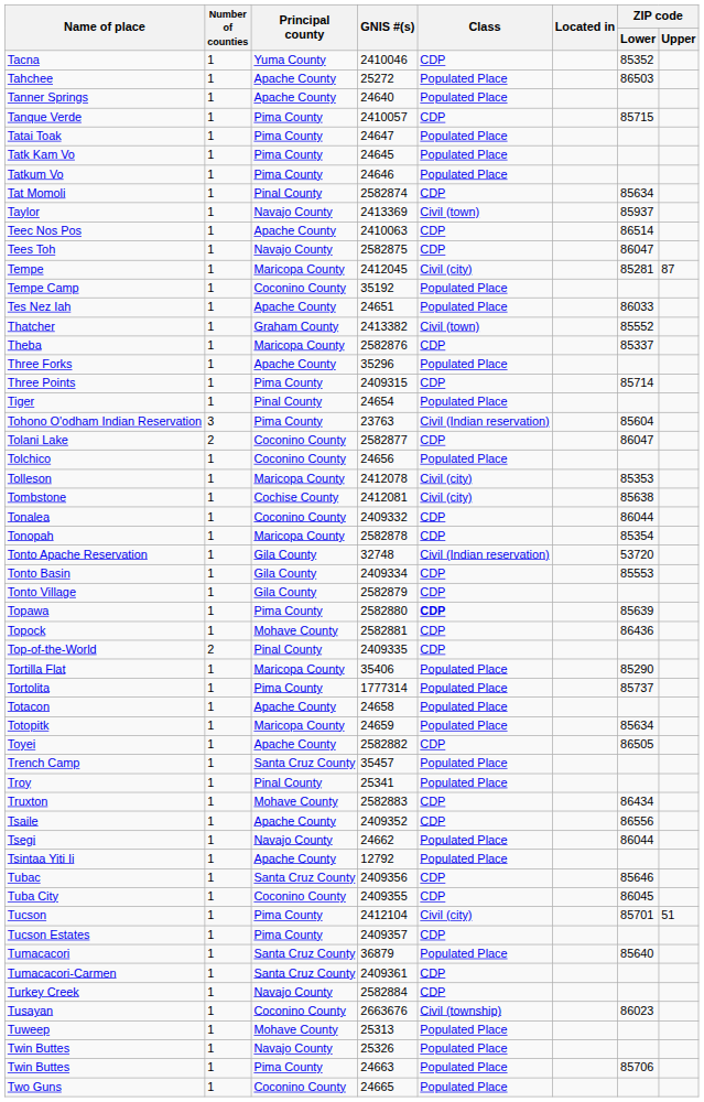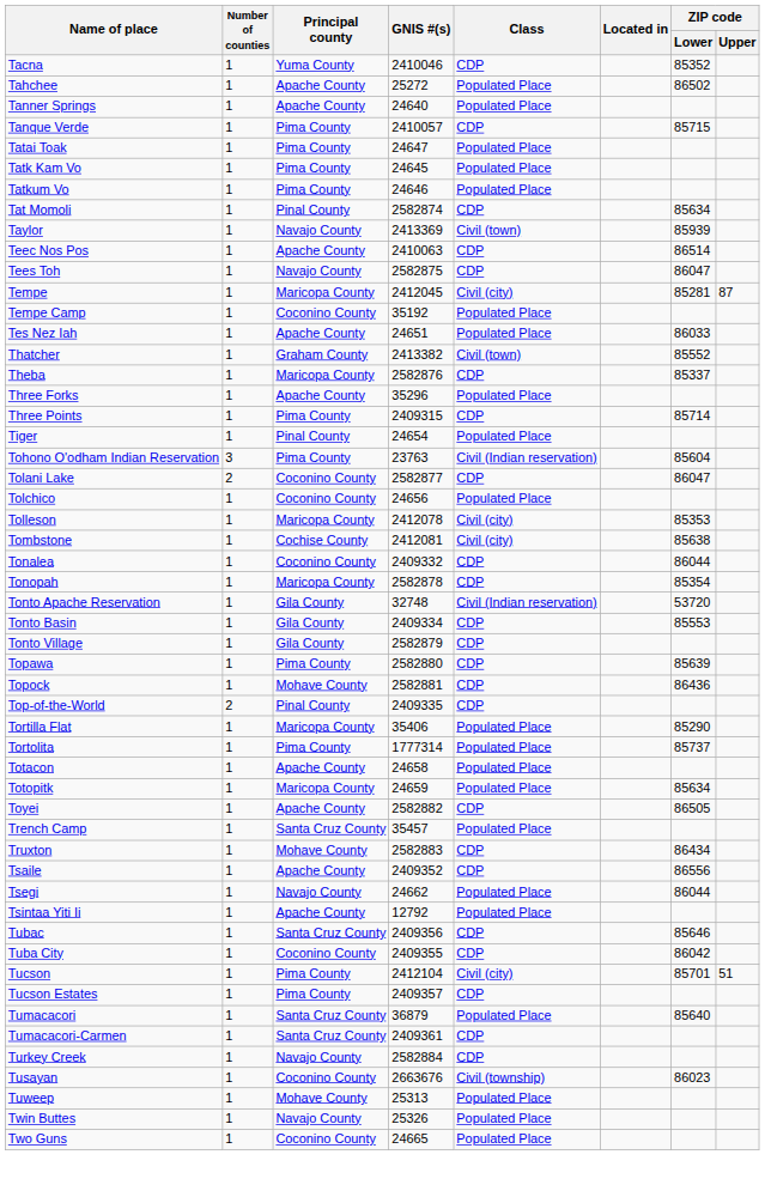 <table class="wikitable sortable">
 <tr>
 <th rowspan=2>Name of place</th>
 <th rowspan=2><small>Number <br>of<br>counties</small></th>
 <th rowspan=2>Principal <br> county</th>
 <th rowspan=2>GNIS #(s)</th>
 <th rowspan=2>Class</th>
 <th rowspan=2>Located in</th>
 <th colspan=2>ZIP code</th>
 </tr>
 <tr>
 <th>Lower</th>
 <th>Upper</th>
 </tr>
 <tr>
 <td><a href='#'>Tacna</a></td>
 <td>1</td>
 <td><a href='#'>Yuma County</a></td>
 <td>2410046</td>
 <td><a href='#'>CDP</a></td>
 <td></td>
 <td>85352</td>
 <td></td>
 </tr>
 <tr>
 <td><a href='#'>Tahchee</a></td>
 <td>1</td>
 <td><a href='#'>Apache County</a></td>
 <td>25272</td>
 <td><a href='#'>Populated Place</a></td>
 <td></td>
-<td>86503</td>
+<td>86502</td>
 <td></td>
 </tr>
 <tr>
 <td><a href='#'>Tanner Springs</a></td>
 <td>1</td>
 <td><a href='#'>Apache County</a></td>
 <td>24640</td>
 <td><a href='#'>Populated Place</a></td>
 <td></td>
 <td></td>
 <td></td>
 </tr>
 <tr>
 <td><a href='#'>Tanque Verde</a></td>
 <td>1</td>
 <td><a href='#'>Pima County</a></td>
 <td>2410057</td>
 <td><a href='#'>CDP</a></td>
 <td></td>
 <td>85715</td>
 <td></td>
 </tr>
 <tr>
 <td><a href='#'>Tatai Toak</a></td>
 <td>1</td>
 <td><a href='#'>Pima County</a></td>
 <td>24647</td>
 <td><a href='#'>Populated Place</a></td>
 <td></td>
 <td></td>
 <td></td>
 </tr>
 <tr>
 <td><a href='#'>Tatk Kam Vo</a></td>
 <td>1</td>
 <td><a href='#'>Pima County</a></td>
 <td>24645</td>
 <td><a href='#'>Populated Place</a></td>
 <td></td>
 <td></td>
 <td></td>
 </tr>
 <tr>
 <td><a href='#'>Tatkum Vo</a></td>
 <td>1</td>
 <td><a href='#'>Pima County</a></td>
 <td>24646</td>
 <td><a href='#'>Populated Place</a></td>
 <td></td>
 <td></td>
 <td></td>
 </tr>
 <tr>
 <td><a href='#'>Tat Momoli</a></td>
 <td>1</td>
 <td><a href='#'>Pinal County</a></td>
 <td>2582874</td>
 <td><a href='#'>CDP</a></td>
 <td></td>
 <td>85634</td>
 <td></td>
 </tr>
 <tr>
 <td><a href='#'>Taylor</a></td>
 <td>1</td>
 <td><a href='#'>Navajo County</a></td>
 <td>2413369</td>
 <td><a href='#'>Civil (town)</a></td>
 <td></td>
-<td>85937</td>
+<td>85939</td>
 <td></td>
 </tr>
 <tr>
 <td><a href='#'>Teec Nos Pos</a></td>
 <td>1</td>
 <td><a href='#'>Apache County</a></td>
 <td>2410063</td>
 <td><a href='#'>CDP</a></td>
 <td></td>
 <td>86514</td>
 <td></td>
 </tr>
 <tr>
 <td><a href='#'>Tees Toh</a></td>
 <td>1</td>
 <td><a href='#'>Navajo County</a></td>
 <td>2582875</td>
 <td><a href='#'>CDP</a></td>
 <td></td>
 <td>86047</td>
 <td></td>
 </tr>
 <tr>
 <td><a href='#'>Tempe</a></td>
 <td>1</td>
 <td><a href='#'>Maricopa County</a></td>
 <td>2412045</td>
 <td><a href='#'>Civil (city)</a></td>
 <td></td>
 <td>85281</td>
 <td>87</td>
 </tr>
 <tr>
 <td><a href='#'>Tempe Camp</a></td>
 <td>1</td>
 <td><a href='#'>Coconino County</a></td>
 <td>35192</td>
 <td><a href='#'>Populated Place</a></td>
 <td></td>
 <td></td>
 <td></td>
 </tr>
 <tr>
 <td><a href='#'>Tes Nez Iah</a></td>
 <td>1</td>
 <td><a href='#'>Apache County</a></td>
 <td>24651</td>
 <td><a href='#'>Populated Place</a></td>
 <td></td>
 <td>86033</td>
 <td></td>
 </tr>
 <tr>
 <td><a href='#'>Thatcher</a></td>
 <td>1</td>
 <td><a href='#'>Graham County</a></td>
 <td>2413382</td>
 <td><a href='#'>Civil (town)</a></td>
 <td></td>
 <td>85552</td>
 <td></td>
 </tr>
 <tr>
 <td><a href='#'>Theba</a></td>
 <td>1</td>
 <td><a href='#'>Maricopa County</a></td>
 <td>2582876</td>
 <td><a href='#'>CDP</a></td>
 <td></td>
 <td>85337</td>
 <td></td>
 </tr>
 <tr>
 <td><a href='#'>Three Forks</a></td>
 <td>1</td>
 <td><a href='#'>Apache County</a></td>
 <td>35296</td>
 <td><a href='#'>Populated Place</a></td>
 <td></td>
 <td></td>
 <td></td>
 </tr>
 <tr>
 <td><a href='#'>Three Points</a></td>
 <td>1</td>
 <td><a href='#'>Pima County</a></td>
 <td>2409315</td>
 <td><a href='#'>CDP</a></td>
 <td></td>
 <td>85714</td>
 <td></td>
 </tr>
 <tr>
 <td><a href='#'>Tiger</a></td>
 <td>1</td>
 <td><a href='#'>Pinal County</a></td>
 <td>24654</td>
 <td><a href='#'>Populated Place</a></td>
 <td></td>
 <td></td>
 <td></td>
 </tr>
 <tr>
 <td><a href='#'>Tohono O'odham Indian Reservation</a></td>
 <td>3</td>
 <td><a href='#'>Pima County</a></td>
 <td>23763</td>
 <td><a href='#'>Civil (Indian reservation)</a></td>
 <td></td>
 <td>85604</td>
 <td></td>
 </tr>
 <tr>
 <td><a href='#'>Tolani Lake</a></td>
 <td>2</td>
 <td><a href='#'>Coconino County</a></td>
 <td>2582877</td>
 <td><a href='#'>CDP</a></td>
 <td></td>
 <td>86047</td>
 <td></td>
 </tr>
 <tr>
 <td><a href='#'>Tolchico</a></td>
 <td>1</td>
 <td><a href='#'>Coconino County</a></td>
 <td>24656</td>
 <td><a href='#'>Populated Place</a></td>
 <td></td>
 <td></td>
 <td></td>
 </tr>
 <tr>
 <td><a href='#'>Tolleson</a></td>
 <td>1</td>
 <td><a href='#'>Maricopa County</a></td>
 <td>2412078</td>
 <td><a href='#'>Civil (city)</a></td>
 <td></td>
 <td>85353</td>
 <td></td>
 </tr>
 <tr>
 <td><a href='#'>Tombstone</a></td>
 <td>1</td>
 <td><a href='#'>Cochise County</a></td>
 <td>2412081</td>
 <td><a href='#'>Civil (city)</a></td>
 <td></td>
 <td>85638</td>
 <td></td>
 </tr>
 <tr>
 <td><a href='#'>Tonalea</a></td>
 <td>1</td>
 <td><a href='#'>Coconino County</a></td>
 <td>2409332</td>
 <td><a href='#'>CDP</a></td>
 <td></td>
 <td>86044</td>
 <td></td>
 </tr>
 <tr>
 <td><a href='#'>Tonopah</a></td>
 <td>1</td>
 <td><a href='#'>Maricopa County</a></td>
 <td>2582878</td>
 <td><a href='#'>CDP</a></td>
 <td></td>
 <td>85354</td>
 <td></td>
 </tr>
 <tr>
 <td><a href='#'>Tonto Apache Reservation</a></td>
 <td>1</td>
 <td><a href='#'>Gila County</a></td>
 <td>32748</td>
 <td><a href='#'>Civil (Indian reservation)</a></td>
 <td></td>
 <td>53720</td>
 <td></td>
 </tr>
 <tr>
 <td><a href='#'>Tonto Basin</a></td>
 <td>1</td>
 <td><a href='#'>Gila County</a></td>
 <td>2409334</td>
 <td><a href='#'>CDP</a></td>
 <td></td>
 <td>85553</td>
 <td></td>
 </tr>
 <tr>
 <td><a href='#'>Tonto Village</a></td>
 <td>1</td>
 <td><a href='#'>Gila County</a></td>
 <td>2582879</td>
 <td><a href='#'>CDP</a></td>
 <td></td>
 <td></td>
 <td></td>
 </tr>
 <tr>
 <td><a href='#'>Topawa</a></td>
 <td>1</td>
 <td><a href='#'>Pima County</a></td>
 <td>2582880</td>
-<td><strong><a href='#'>CDP</a></strong></td>
+<td><a href='#'>CDP</a></td>
 <td></td>
 <td>85639</td>
 <td></td>
 </tr>
 <tr>
 <td><a href='#'>Topock</a></td>
 <td>1</td>
 <td><a href='#'>Mohave County</a></td>
 <td>2582881</td>
 <td><a href='#'>CDP</a></td>
 <td></td>
 <td>86436</td>
 <td></td>
 </tr>
 <tr>
 <td><a href='#'>Top-of-the-World</a></td>
 <td>2</td>
 <td><a href='#'>Pinal County</a></td>
 <td>2409335</td>
 <td><a href='#'>CDP</a></td>
 <td></td>
 <td></td>
 <td></td>
 </tr>
 <tr>
 <td><a href='#'>Tortilla Flat</a></td>
 <td>1</td>
 <td><a href='#'>Maricopa County</a></td>
 <td>35406</td>
 <td><a href='#'>Populated Place</a></td>
 <td></td>
 <td>85290</td>
 <td></td>
 </tr>
 <tr>
 <td><a href='#'>Tortolita</a></td>
 <td>1</td>
 <td><a href='#'>Pima County</a></td>
 <td>1777314</td>
 <td><a href='#'>Populated Place</a></td>
 <td></td>
 <td>85737</td>
 <td></td>
 </tr>
 <tr>
 <td><a href='#'>Totacon</a></td>
 <td>1</td>
 <td><a href='#'>Apache County</a></td>
 <td>24658</td>
 <td><a href='#'>Populated Place</a></td>
 <td></td>
 <td></td>
 <td></td>
 </tr>
 <tr>
 <td><a href='#'>Totopitk</a></td>
 <td>1</td>
 <td><a href='#'>Maricopa County</a></td>
 <td>24659</td>
 <td><a href='#'>Populated Place</a></td>
 <td></td>
 <td>85634</td>
 <td></td>
 </tr>
 <tr>
 <td><a href='#'>Toyei</a></td>
 <td>1</td>
 <td><a href='#'>Apache County</a></td>
 <td>2582882</td>
 <td><a href='#'>CDP</a></td>
 <td></td>
 <td>86505</td>
 <td></td>
 </tr>
 <tr>
 <td><a href='#'>Trench Camp</a></td>
 <td>1</td>
 <td><a href='#'>Santa Cruz County</a></td>
 <td>35457</td>
 <td><a href='#'>Populated Place</a></td>
 <td></td>
 <td></td>
 <td></td>
 </tr>
 <tr>
-<td><a href='#'>Troy</a></td>
-<td>1</td>
-<td><a href='#'>Pinal County</a></td>
-<td>25341</td>
-<td><a href='#'>Populated Place</a></td>
-<td></td>
-<td></td>
-<td></td>
-</tr>
-<tr>
 <td><a href='#'>Truxton</a></td>
 <td>1</td>
 <td><a href='#'>Mohave County</a></td>
 <td>2582883</td>
 <td><a href='#'>CDP</a></td>
 <td></td>
 <td>86434</td>
 <td></td>
 </tr>
 <tr>
 <td><a href='#'>Tsaile</a></td>
 <td>1</td>
 <td><a href='#'>Apache County</a></td>
 <td>2409352</td>
 <td><a href='#'>CDP</a></td>
 <td></td>
 <td>86556</td>
 <td></td>
 </tr>
 <tr>
 <td><a href='#'>Tsegi</a></td>
 <td>1</td>
 <td><a href='#'>Navajo County</a></td>
 <td>24662</td>
 <td><a href='#'>Populated Place</a></td>
 <td></td>
 <td>86044</td>
 <td></td>
 </tr>
 <tr>
 <td><a href='#'>Tsintaa Yiti Ii</a></td>
 <td>1</td>
 <td><a href='#'>Apache County</a></td>
 <td>12792</td>
 <td><a href='#'>Populated Place</a></td>
 <td></td>
 <td></td>
 <td></td>
 </tr>
 <tr>
 <td><a href='#'>Tubac</a></td>
 <td>1</td>
 <td><a href='#'>Santa Cruz County</a></td>
 <td>2409356</td>
 <td><a href='#'>CDP</a></td>
 <td></td>
 <td>85646</td>
 <td></td>
 </tr>
 <tr>
 <td><a href='#'>Tuba City</a></td>
 <td>1</td>
 <td><a href='#'>Coconino County</a></td>
 <td>2409355</td>
 <td><a href='#'>CDP</a></td>
 <td></td>
-<td>86045</td>
+<td>86042</td>
 <td></td>
 </tr>
 <tr>
 <td><a href='#'>Tucson</a></td>
 <td>1</td>
 <td><a href='#'>Pima County</a></td>
 <td>2412104</td>
 <td><a href='#'>Civil (city)</a></td>
 <td></td>
 <td>85701</td>
 <td>51</td>
 </tr>
 <tr>
 <td><a href='#'>Tucson Estates</a></td>
 <td>1</td>
 <td><a href='#'>Pima County</a></td>
 <td>2409357</td>
 <td><a href='#'>CDP</a></td>
 <td></td>
 <td></td>
 <td></td>
 </tr>
 <tr>
 <td><a href='#'>Tumacacori</a></td>
 <td>1</td>
 <td><a href='#'>Santa Cruz County</a></td>
 <td>36879</td>
 <td><a href='#'>Populated Place</a></td>
 <td></td>
 <td>85640</td>
 <td></td>
 </tr>
 <tr>
 <td><a href='#'>Tumacacori-Carmen</a></td>
 <td>1</td>
 <td><a href='#'>Santa Cruz County</a></td>
 <td>2409361</td>
 <td><a href='#'>CDP</a></td>
 <td></td>
 <td></td>
 <td></td>
 </tr>
 <tr>
 <td><a href='#'>Turkey Creek</a></td>
 <td>1</td>
 <td><a href='#'>Navajo County</a></td>
 <td>2582884</td>
 <td><a href='#'>CDP</a></td>
 <td></td>
 <td></td>
 <td></td>
 </tr>
 <tr>
 <td><a href='#'>Tusayan</a></td>
 <td>1</td>
 <td><a href='#'>Coconino County</a></td>
 <td>2663676</td>
 <td><a href='#'>Civil (township)</a></td>
 <td></td>
 <td>86023</td>
 <td></td>
 </tr>
 <tr>
 <td><a href='#'>Tuweep</a></td>
 <td>1</td>
 <td><a href='#'>Mohave County</a></td>
 <td>25313</td>
 <td><a href='#'>Populated Place</a></td>
 <td></td>
 <td></td>
 <td></td>
 </tr>
 <tr>
 <td><a href='#'>Twin Buttes</a></td>
 <td>1</td>
 <td><a href='#'>Navajo County</a></td>
 <td>25326</td>
 <td><a href='#'>Populated Place</a></td>
 <td></td>
 <td></td>
 <td></td>
 </tr>
 <tr>
-<td><a href='#'>Twin Buttes</a></td>
-<td>1</td>
-<td><a href='#'>Pima County</a></td>
-<td>24663</td>
-<td><a href='#'>Populated Place</a></td>
-<td></td>
-<td>85706</td>
-<td></td>
-</tr>
-<tr>
 <td><a href='#'>Two Guns</a></td>
 <td>1</td>
 <td><a href='#'>Coconino County</a></td>
 <td>24665</td>
 <td><a href='#'>Populated Place</a></td>
 <td></td>
 <td></td>
 <td></td>
 </tr>
 </table>
